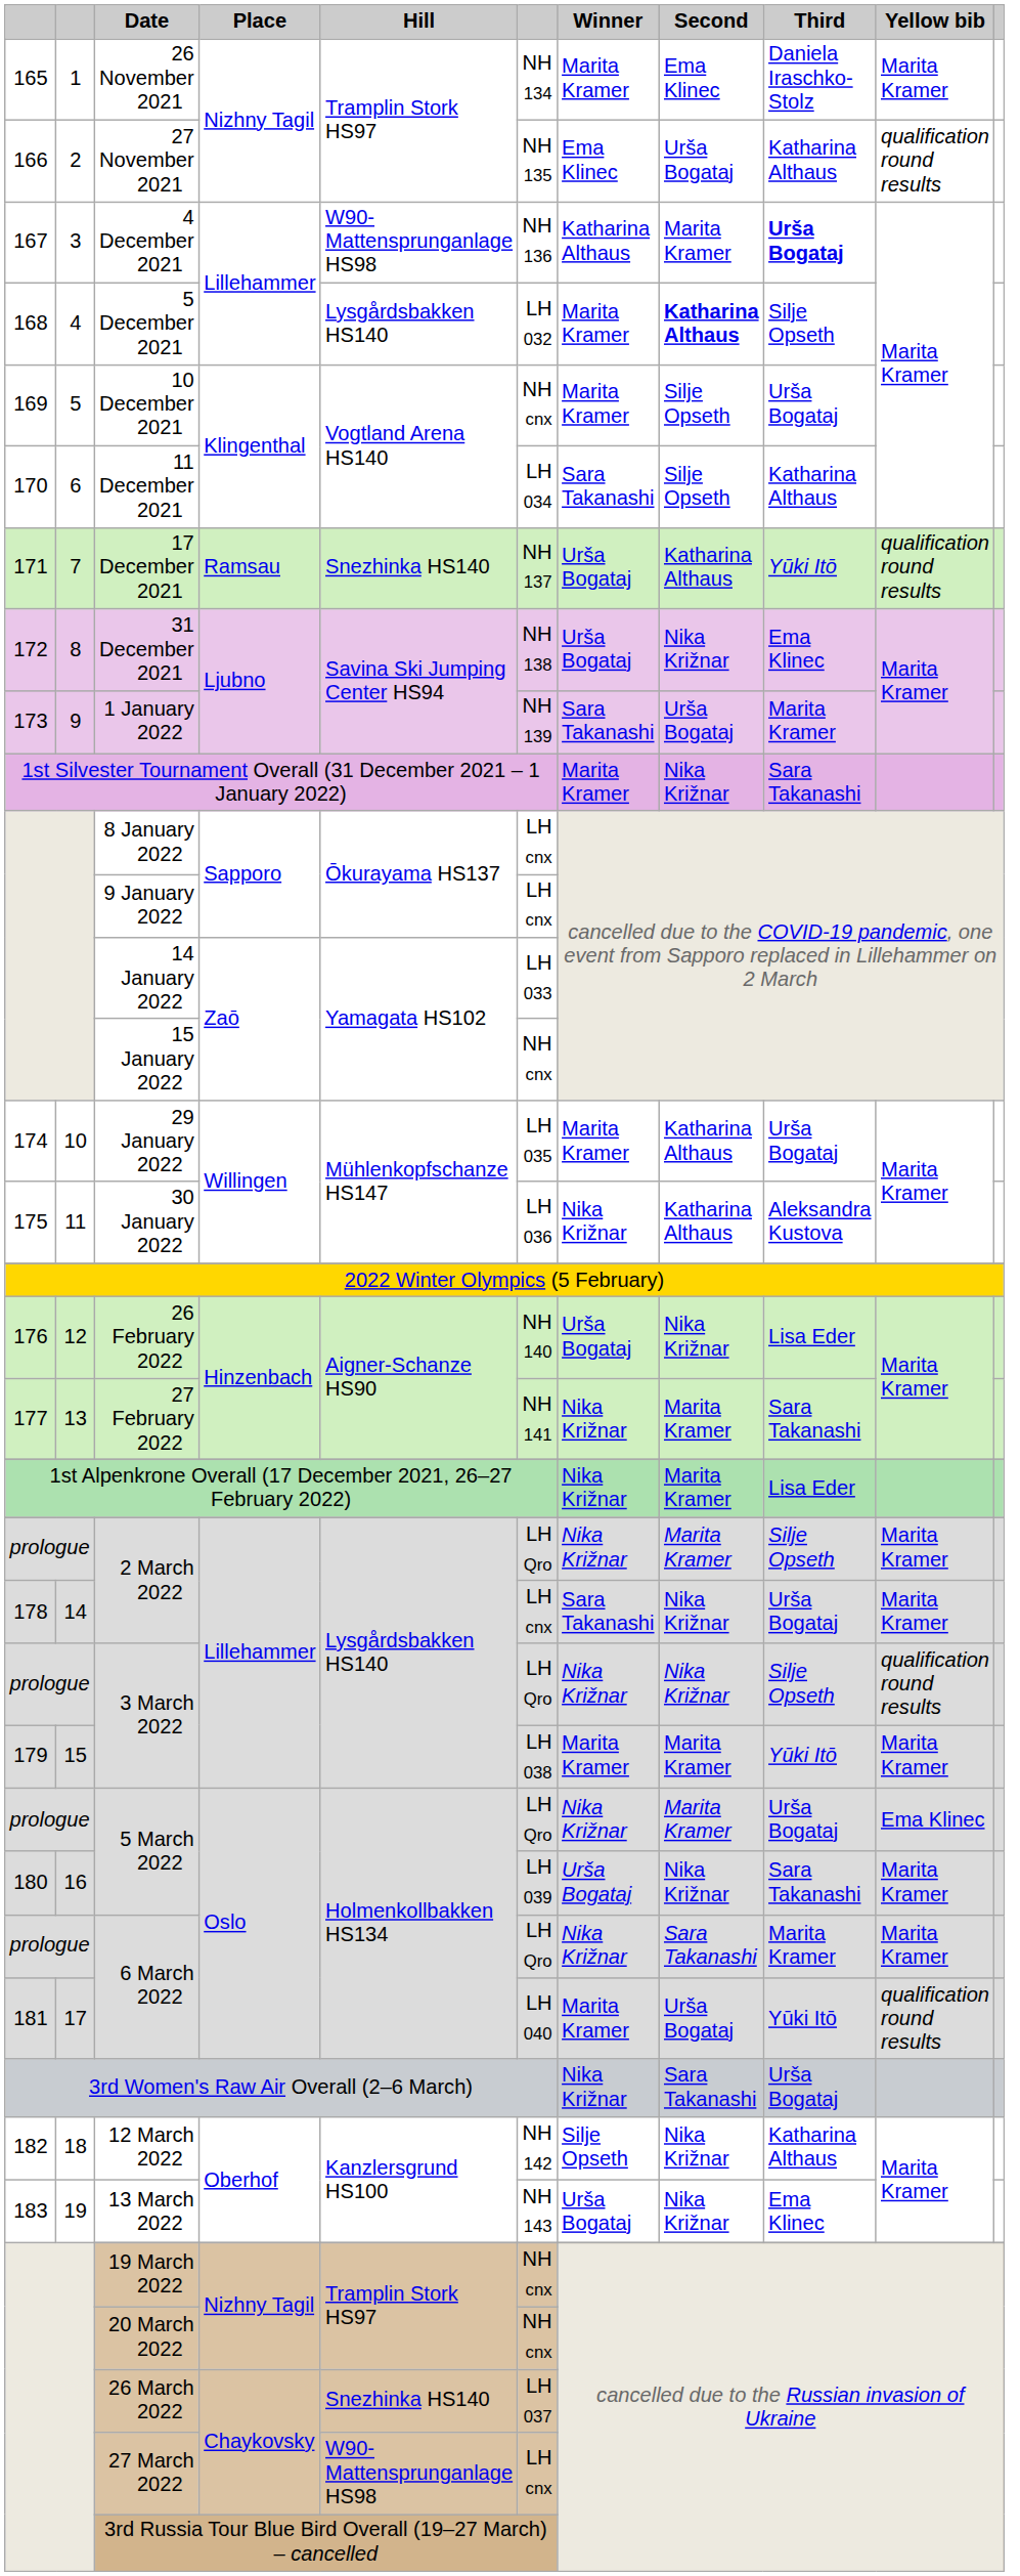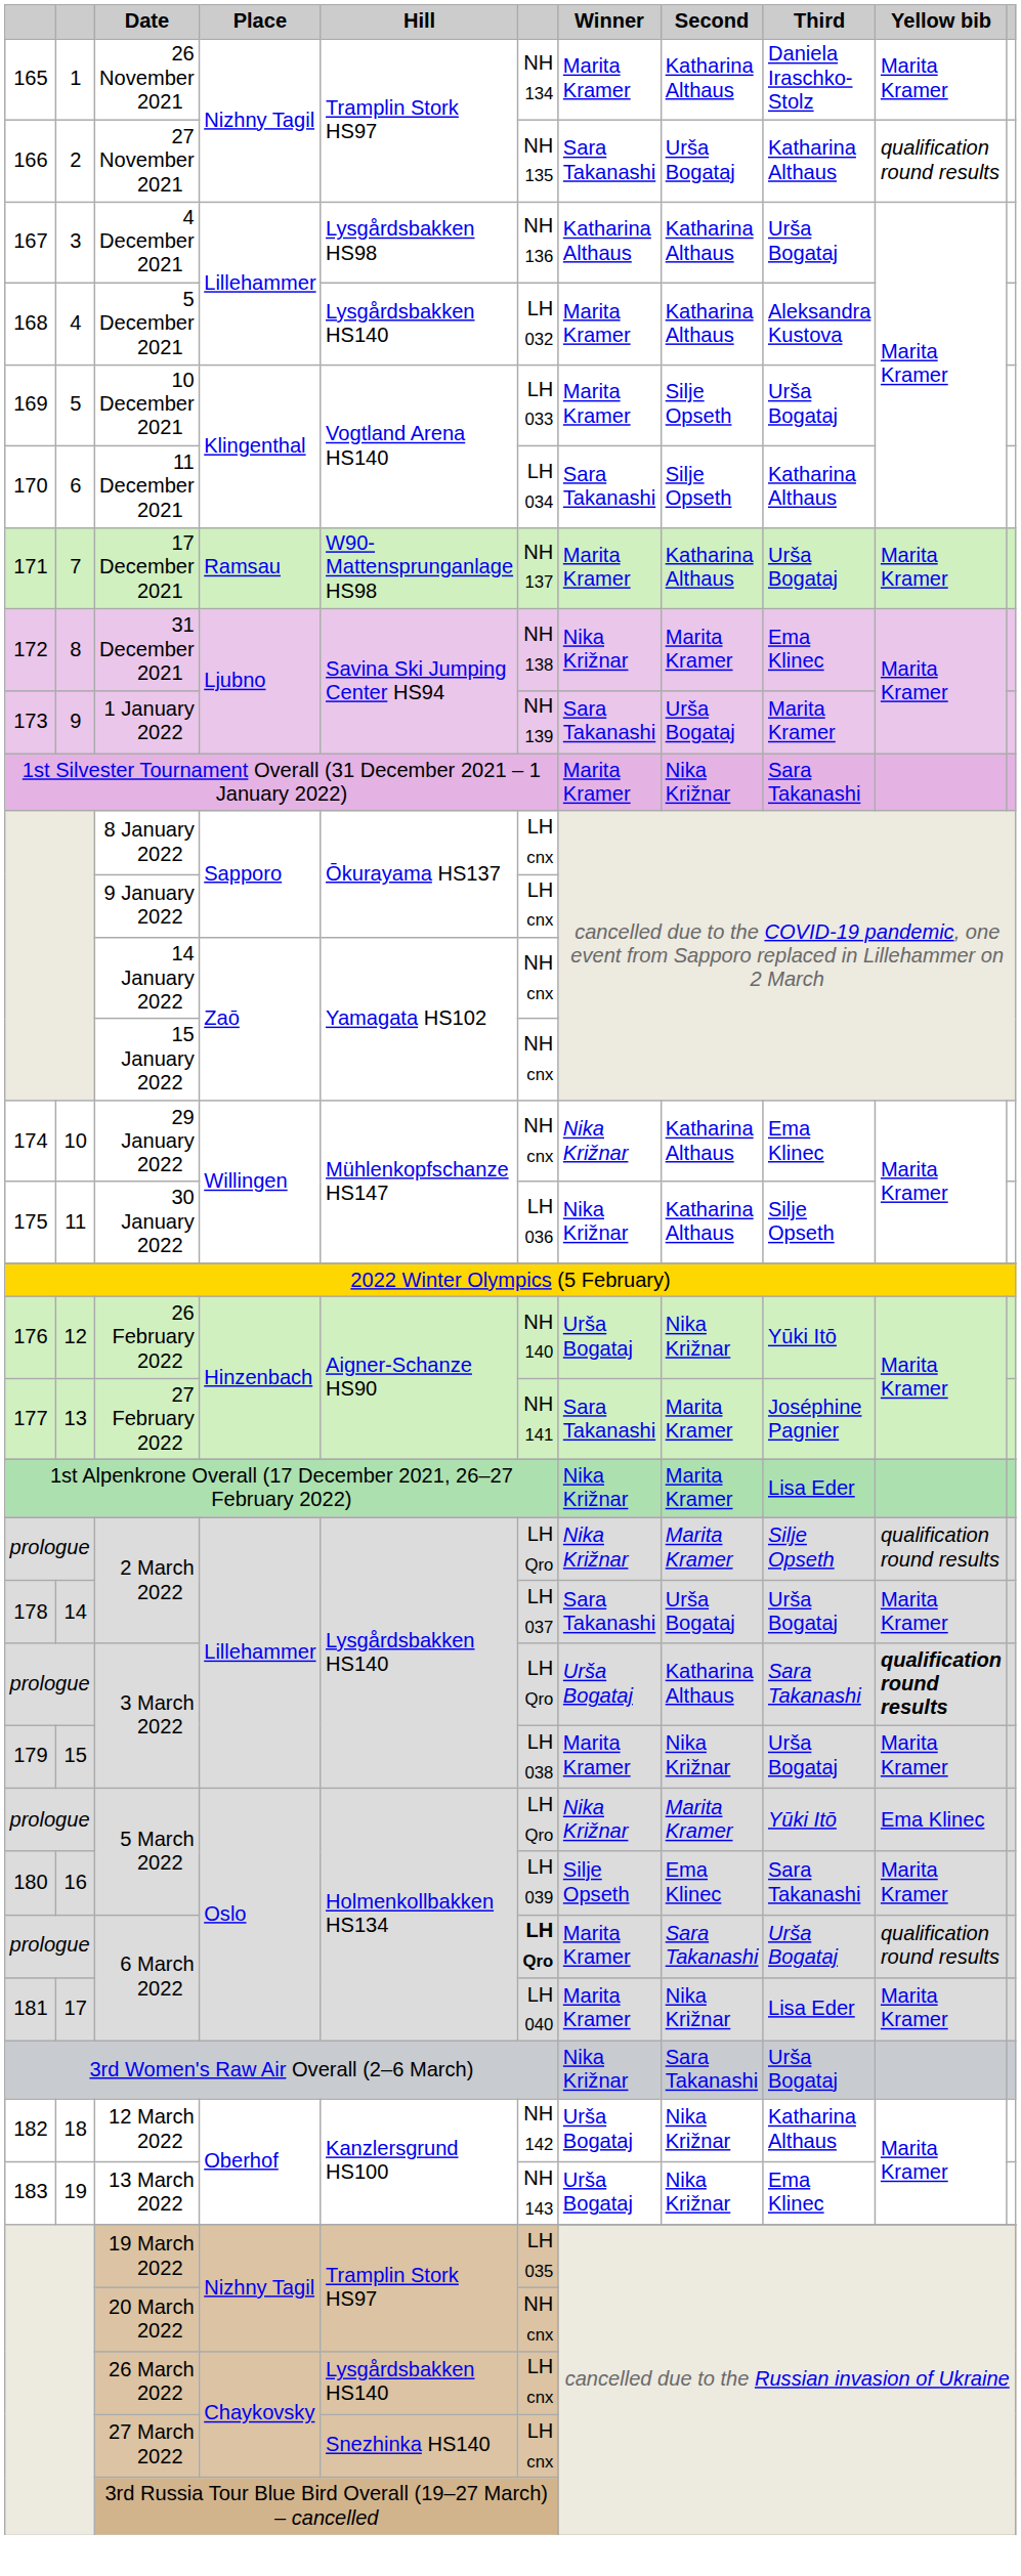 <table class="wikitable plainrowheaders" style="background:#fff; font-size:86%; line-height:16px; border:grey solid 1px; border-collapse:collapse;">
 <tr>
 <th scope="col" style="background:#ccc; width=30 px;"></th>
 <th scope="col" style="background:#ccc; width=10 px;"></th>
 <th scope="col" style="background:#ccc; width:140px;">Date</th>
 <th scope="col" style="background:#ccc; width:150px;">Place</th>
 <th scope="col" style="background:#ccc; width:240px;">Hill</th>
 <th scope="col" style="background:#ccc; width:40px;"></th>
 <th scope="col" style="background:#ccc; width:195px;">Winner</th>
 <th scope="col" style="background:#ccc; width:195px;">Second</th>
 <th scope="col" style="background:#ccc; width:195px;">Third</th>
 <th scope="col" style="background:#ccc; width:180px;">Yellow bib</th>
 <th scope="col" style="background:#ccc; width:10px;"></th>
 </tr>
 <tr>
 <td align="center">165</td>
 <td align="center">1</td>
 <td align="right">26 November 2021  </td>
 <td rowspan="2"> <a href='#'>Nizhny Tagil</a></td>
 <td rowspan="2"><a href='#'>Tramplin Stork</a> HS97</td>
 <td align="right">NH <sub>134</sub></td>
 <td> <a href='#'>Marita Kramer</a></td>
-<td> <a href='#'>Ema Klinec</a></td>
+<td> <a href='#'>Katharina Althaus</a></td>
 <td> <a href='#'>Daniela Iraschko-Stolz</a></td>
 <td> <a href='#'>Marita Kramer</a></td>
 <td></td>
 </tr>
 <tr>
 <td align="center">166</td>
 <td align="center">2</td>
 <td align="right">27 November 2021  </td>
 <td align="right">NH <sub>135</sub></td>
-<td> <a href='#'>Ema Klinec</a></td>
+<td> <a href='#'>Sara Takanashi</a></td>
 <td> <a href='#'>Urša Bogataj</a></td>
 <td> <a href='#'>Katharina Althaus</a></td>
 <td><em>qualification round results</em></td>
 <td></td>
 </tr>
 <tr>
 <td align="center">167</td>
 <td align="center">3</td>
 <td align="right">4 December 2021  </td>
 <td rowspan="2"> <a href='#'>Lillehammer</a></td>
-<td><a href='#'>W90-Mattensprunganlage</a> HS98</td>
+<td><a href='#'>Lysgårdsbakken</a> HS98</td>
 <td align="right">NH <sub>136</sub></td>
 <td> <a href='#'>Katharina Althaus</a></td>
-<td> <a href='#'>Marita Kramer</a></td>
-<td><strong> <a href='#'>Urša Bogataj</a></strong></td>
+<td> <a href='#'>Katharina Althaus</a></td>
+<td> <a href='#'>Urša Bogataj</a></td>
 <td rowspan=4> <a href='#'>Marita Kramer</a></td>
 <td></td>
 </tr>
 <tr>
 <td align="center">168</td>
 <td align="center">4</td>
 <td align="right">5 December 2021  </td>
 <td><a href='#'>Lysgårdsbakken</a> HS140</td>
 <td align="right">LH <sub>032</sub></td>
 <td> <a href='#'>Marita Kramer</a></td>
-<td><strong> <a href='#'>Katharina Althaus</a></strong></td>
-<td> <a href='#'>Silje Opseth</a></td>
+<td> <a href='#'>Katharina Althaus</a></td>
+<td> <a href='#'>Aleksandra Kustova</a></td>
 <td></td>
 </tr>
 <tr>
 <td align="center">169</td>
 <td align="center">5</td>
 <td align="right">10 December 2021  </td>
 <td rowspan="2"> <a href='#'>Klingenthal</a></td>
 <td rowspan="2"><a href='#'>Vogtland Arena</a> HS140</td>
-<td align="right">NH <sub>cnx</sub></td>
+<td align="right">LH <sub>033</sub></td>
 <td> <a href='#'>Marita Kramer</a></td>
 <td> <a href='#'>Silje Opseth</a></td>
 <td> <a href='#'>Urša Bogataj</a></td>
 <td></td>
 </tr>
 <tr>
 <td align="center">170</td>
 <td align="center">6</td>
 <td align="right">11 December 2021  </td>
 <td align="right">LH <sub>034</sub></td>
 <td> <a href='#'>Sara Takanashi</a></td>
 <td> <a href='#'>Silje Opseth</a></td>
 <td> <a href='#'>Katharina Althaus</a></td>
 <td></td>
 </tr>
 <tr bgcolor=#D0F0C0>
 <td align="center">171</td>
 <td align="center">7</td>
 <td align="right">17 December 2021  </td>
 <td> <a href='#'>Ramsau</a></td>
-<td><a href='#'>Snezhinka</a> HS140</td>
+<td><a href='#'>W90-Mattensprunganlage</a> HS98</td>
 <td align="right">NH <sub>137</sub></td>
+<td> <a href='#'>Marita Kramer</a></td>
+<td> <a href='#'>Katharina Althaus</a></td>
 <td> <a href='#'>Urša Bogataj</a></td>
-<td> <a href='#'>Katharina Althaus</a></td>
-<td> <em><a href='#'>Yūki Itō</a></em></td>
-<td><em>qualification round results</em></td>
+<td> <a href='#'>Marita Kramer</a></td>
 <td></td>
 </tr>
 <tr bgcolor=#eac6ea>
 <td align="center">172</td>
 <td align="center">8</td>
 <td align="right">31 December 2021  </td>
 <td rowspan="2"> <a href='#'>Ljubno</a></td>
 <td rowspan="2"><a href='#'>Savina Ski Jumping Center</a> HS94</td>
 <td align="right">NH <sub>138</sub></td>
-<td> <a href='#'>Urša Bogataj</a></td>
 <td> <a href='#'>Nika Križnar</a></td>
+<td> <a href='#'>Marita Kramer</a></td>
 <td> <a href='#'>Ema Klinec</a></td>
 <td rowspan=2> <a href='#'>Marita Kramer</a></td>
 <td></td>
 </tr>
 <tr bgcolor=#eac6ea>
 <td align="center">173</td>
 <td align="center">9</td>
 <td align="right">1 January 2022  </td>
 <td align="right">NH <sub>139</sub></td>
 <td> <a href='#'>Sara Takanashi</a></td>
 <td> <a href='#'>Urša Bogataj</a></td>
 <td> <a href='#'>Marita Kramer</a></td>
 <td></td>
 </tr>
 <tr bgcolor=#e4b3e4>
 <td colspan="6" align="center"><a href='#'>1st Silvester Tournament</a> Overall (31 December 2021 – 1 January 2022)</td>
 <td> <a href='#'>Marita Kramer</a></td>
 <td> <a href='#'>Nika Križnar</a></td>
 <td> <a href='#'>Sara Takanashi</a></td>
 <td></td>
 <td></td>
 </tr>
 <tr>
 <td rowspan="4" align="center" colspan="2" bgcolor="EDEAE0"></td>
 <td align="right">8 January 2022  </td>
 <td rowspan="2"> <a href='#'>Sapporo</a></td>
 <td rowspan="2"><a href='#'>Ōkurayama</a> HS137</td>
 <td align="right">LH <sub>cnx</sub></td>
 <td align="center" colspan="5" rowspan="4" bgcolor="EDEAE0" style=color:#696969><em>cancelled due to the <a href='#'>COVID-19 pandemic</a>, one event from Sapporo replaced in Lillehammer on 2 March</em></td>
 </tr>
 <tr>
 <td align="right">9 January 2022  </td>
 <td align="right">LH <sub>cnx</sub></td>
 </tr>
 <tr>
 <td align="right">14 January 2022  </td>
 <td rowspan="2"> <a href='#'>Zaō</a></td>
 <td rowspan="2"><a href='#'>Yamagata</a> HS102</td>
-<td align="right">LH <sub>033</sub></td>
+<td align="right">NH <sub>cnx</sub></td>
 </tr>
 <tr>
 <td align="right">15 January 2022  </td>
 <td align="right">NH <sub>cnx</sub></td>
 </tr>
 <tr>
 <td align="center">174</td>
 <td align="center">10</td>
 <td align="right">29 January 2022  </td>
 <td rowspan="2"> <a href='#'>Willingen</a></td>
 <td rowspan="2"><a href='#'>Mühlenkopfschanze</a> HS147</td>
-<td align="right">LH <sub>035</sub></td>
-<td> <a href='#'>Marita Kramer</a></td>
+<td align="right">NH <sub>cnx</sub></td>
+<td> <em><a href='#'>Nika Križnar</a></em></td>
 <td> <a href='#'>Katharina Althaus</a></td>
-<td> <a href='#'>Urša Bogataj</a></td>
+<td> <a href='#'>Ema Klinec</a></td>
 <td rowspan=2> <a href='#'>Marita Kramer</a></td>
 <td></td>
 </tr>
 <tr>
 <td align="center">175</td>
 <td align="center">11</td>
 <td align="right">30 January 2022  </td>
 <td align="right">LH <sub>036</sub></td>
 <td> <a href='#'>Nika Križnar</a></td>
 <td> <a href='#'>Katharina Althaus</a></td>
-<td> <a href='#'>Aleksandra Kustova</a></td>
+<td> <a href='#'>Silje Opseth</a></td>
 <td></td>
 </tr>
 <tr>
 </tr>
 <tr style="background:gold">
 <td colspan=11 align=center><a href='#'>2022 Winter Olympics</a> (5 February)</td>
 </tr>
 <tr bgcolor=#D0F0C0>
 <td align="center">176</td>
 <td align="center">12</td>
 <td align="right">26 February 2022  </td>
 <td rowspan="2"> <a href='#'>Hinzenbach</a></td>
 <td rowspan="2"><a href='#'>Aigner-Schanze</a> HS90</td>
 <td align="right">NH <sub>140</sub></td>
 <td> <a href='#'>Urša Bogataj</a></td>
 <td> <a href='#'>Nika Križnar</a></td>
-<td> <a href='#'>Lisa Eder</a></td>
+<td> <a href='#'>Yūki Itō</a></td>
 <td rowspan=2> <a href='#'>Marita Kramer</a></td>
 <td></td>
 </tr>
 <tr bgcolor=D0F0C0>
 <td align="center">177</td>
 <td align="center">13</td>
 <td align="right">27 February 2022  </td>
 <td align="right">NH <sub>141</sub></td>
-<td> <a href='#'>Nika Križnar</a></td>
+<td> <a href='#'>Sara Takanashi</a></td>
 <td> <a href='#'>Marita Kramer</a></td>
-<td> <a href='#'>Sara Takanashi</a></td>
+<td> <a href='#'>Joséphine Pagnier</a></td>
 <td></td>
 </tr>
 <tr>
 </tr>
 <tr bgcolor=#ACE1AF>
 <td colspan="6" align="center">1st Alpenkrone Overall (17 December 2021, 26–27 February 2022)</td>
 <td> <a href='#'>Nika Križnar</a></td>
 <td> <a href='#'>Marita Kramer</a></td>
 <td> <a href='#'>Lisa Eder</a></td>
 <td></td>
 <td></td>
 </tr>
 <tr>
 </tr>
 <tr bgcolor="#DCDCDC">
 <td colspan="2" align="center"><em>prologue</em></td>
 <td rowspan="2" align="right">2 March 2022  </td>
 <td rowspan="4"> <a href='#'>Lillehammer</a></td>
 <td rowspan="4"><a href='#'>Lysgårdsbakken</a> HS140</td>
 <td align="right">LH <sub>Qro</sub></td>
 <td> <em><a href='#'>Nika Križnar</a></em></td>
 <td> <em><a href='#'>Marita Kramer</a></em></td>
 <td> <em><a href='#'>Silje Opseth</a></em></td>
-<td> <a href='#'>Marita Kramer</a></td>
+<td><em>qualification round results</em></td>
 <td></td>
 </tr>
 <tr bgcolor="#DCDCDC">
 <td align="center">178</td>
 <td align="center">14</td>
-<td align="right">LH <sub>cnx</sub></td>
+<td align="right">LH <sub>037</sub></td>
 <td> <a href='#'>Sara Takanashi</a></td>
-<td> <a href='#'>Nika Križnar</a></td>
+<td> <a href='#'>Urša Bogataj</a></td>
 <td> <a href='#'>Urša Bogataj</a></td>
 <td> <a href='#'>Marita Kramer</a></td>
 <td></td>
 </tr>
 <tr bgcolor="#DCDCDC">
 <td colspan="2" align="center"><em>prologue</em></td>
 <td rowspan="2" align="right">3 March 2022  </td>
 <td align="right">LH <sub>Qro</sub></td>
-<td> <em><a href='#'>Nika Križnar</a></em></td>
-<td> <em><a href='#'>Nika Križnar</a></em></td>
-<td> <em><a href='#'>Silje Opseth</a></em></td>
-<td><em>qualification round results</em></td>
+<td> <em><a href='#'>Urša Bogataj</a></em></td>
+<td> <a href='#'>Katharina Althaus</a></td>
+<td> <em><a href='#'>Sara Takanashi</a></em></td>
+<td><strong><em>qualification round results</em></strong></td>
 <td></td>
 </tr>
 <tr bgcolor="#DCDCDC">
 <td align="center">179</td>
 <td align="center">15</td>
 <td align="right">LH <sub>038</sub></td>
 <td> <a href='#'>Marita Kramer</a></td>
-<td> <a href='#'>Marita Kramer</a></td>
-<td> <em><a href='#'>Yūki Itō</a></em></td>
+<td> <a href='#'>Nika Križnar</a></td>
+<td> <a href='#'>Urša Bogataj</a></td>
 <td> <a href='#'>Marita Kramer</a></td>
 <td></td>
 </tr>
 <tr bgcolor="#DCDCDC">
 <td colspan="2" align="center"><em>prologue</em></td>
 <td rowspan=2 align="right">5 March 2022  </td>
 <td rowspan="4"> <a href='#'>Oslo</a></td>
 <td rowspan="4"><a href='#'>Holmenkollbakken</a> HS134</td>
 <td align="right">LH <sub>Qro</sub></td>
 <td> <em><a href='#'>Nika Križnar</a></em></td>
 <td> <em><a href='#'>Marita Kramer</a></em></td>
-<td> <a href='#'>Urša Bogataj</a></td>
+<td> <em><a href='#'>Yūki Itō</a></em></td>
 <td> <a href='#'>Ema Klinec</a></td>
 <td></td>
 </tr>
 <tr bgcolor="#DCDCDC">
 <td align="center">180</td>
 <td align="center">16</td>
 <td align="right">LH <sub>039</sub></td>
-<td> <em><a href='#'>Urša Bogataj</a></em></td>
-<td> <a href='#'>Nika Križnar</a></td>
+<td> <a href='#'>Silje Opseth</a></td>
+<td> <a href='#'>Ema Klinec</a></td>
 <td> <a href='#'>Sara Takanashi</a></td>
 <td> <a href='#'>Marita Kramer</a></td>
 <td></td>
 </tr>
 <tr bgcolor="#DCDCDC">
 <td colspan="2" align="center"><em>prologue</em></td>
 <td rowspan="2" align="right">6 March 2022  </td>
-<td align="right">LH <sub>Qro</sub></td>
-<td> <em><a href='#'>Nika Križnar</a></em></td>
+<td align="right"><strong>LH <sub>Qro</sub></strong></td>
+<td> <a href='#'>Marita Kramer</a></td>
 <td> <em><a href='#'>Sara Takanashi</a></em></td>
-<td> <a href='#'>Marita Kramer</a></td>
-<td> <a href='#'>Marita Kramer</a></td>
+<td> <em><a href='#'>Urša Bogataj</a></em></td>
+<td><em>qualification round results</em></td>
 <td></td>
 </tr>
 <tr bgcolor="#DCDCDC">
 <td align="center">181</td>
 <td align="center">17</td>
 <td align="right">LH <sub>040</sub></td>
 <td> <a href='#'>Marita Kramer</a></td>
-<td> <a href='#'>Urša Bogataj</a></td>
-<td> <a href='#'>Yūki Itō</a></td>
-<td><em>qualification round results</em></td>
+<td> <a href='#'>Nika Križnar</a></td>
+<td> <a href='#'>Lisa Eder</a></td>
+<td> <a href='#'>Marita Kramer</a></td>
 <td></td>
 </tr>
 <tr bgcolor="#c8ccd1">
 <td colspan="6" align="center"><a href='#'>3rd Women's Raw Air</a> Overall (2–6 March)</td>
 <td> <a href='#'>Nika Križnar</a></td>
 <td> <a href='#'>Sara Takanashi</a></td>
 <td> <a href='#'>Urša Bogataj</a></td>
 <td></td>
 <td></td>
 </tr>
 <tr>
 <td align="center">182</td>
 <td align="center">18</td>
 <td align="right">12 March 2022  </td>
 <td rowspan="2"> <a href='#'>Oberhof</a></td>
 <td rowspan="2"><a href='#'>Kanzlersgrund</a> HS100</td>
 <td align="right">NH <sub>142</sub></td>
-<td> <a href='#'>Silje Opseth</a></td>
+<td> <a href='#'>Urša Bogataj</a></td>
 <td> <a href='#'>Nika Križnar</a></td>
 <td> <a href='#'>Katharina Althaus</a></td>
 <td rowspan=2> <a href='#'>Marita Kramer</a></td>
 <td></td>
 </tr>
 <tr>
 <td align="center">183</td>
 <td align="center">19</td>
 <td align="right">13 March 2022  </td>
 <td align="right">NH <sub>143</sub></td>
 <td> <a href='#'>Urša Bogataj</a></td>
 <td> <a href='#'>Nika Križnar</a></td>
 <td> <a href='#'>Ema Klinec</a></td>
 <td></td>
 </tr>
 <tr>
 <td rowspan="6" align="center" colspan="2" bgcolor="EDEAE0"></td>
 </tr>
 <tr bgcolor="#dbc3a3">
 <td align="right">19 March 2022  </td>
 <td rowspan="2"> <a href='#'>Nizhny Tagil</a></td>
 <td rowspan="2"><a href='#'>Tramplin Stork</a> HS97</td>
-<td align="right">NH <sub>cnx</sub></td>
+<td align="right">LH <sub>035</sub></td>
 <td align="center" colspan="6" rowspan="5" bgcolor="EDEAE0" style=color:#696969><em>cancelled due to the <a href='#'>Russian invasion of Ukraine</a></em></td>
 </tr>
 <tr bgcolor="#dbc3a3">
 <td align="right">20 March 2022  </td>
 <td align="right">NH <sub>cnx</sub></td>
 </tr>
 <tr bgcolor="#dbc3a3">
 <td align="right">26 March 2022  </td>
 <td rowspan="2"> <a href='#'>Chaykovsky</a></td>
-<td><a href='#'>Snezhinka</a> HS140</td>
-<td align="right">LH <sub>037</sub></td>
+<td><a href='#'>Lysgårdsbakken</a> HS140</td>
+<td align="right">LH <sub>cnx</sub></td>
 </tr>
 <tr bgcolor="#dbc3a3">
 <td align="right">27 March 2022  </td>
-<td><a href='#'>W90-Mattensprunganlage</a> HS98</td>
+<td><a href='#'>Snezhinka</a> HS140</td>
 <td align="right">LH <sub>cnx</sub></td>
 </tr>
 <tr bgcolor="#D2B48C">
 <td colspan=4 align="center">3rd Russia Tour Blue Bird Overall (19–27 March) – <em>cancelled</em></td>
 </tr>
 </table>
